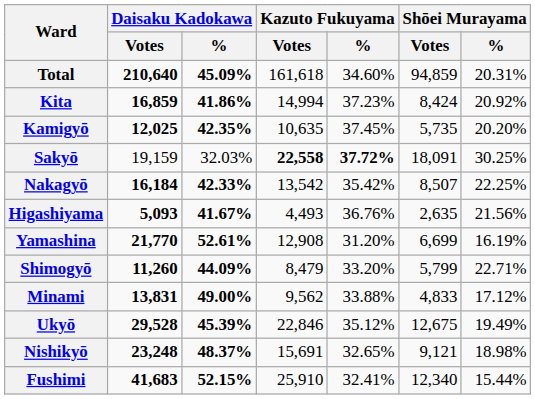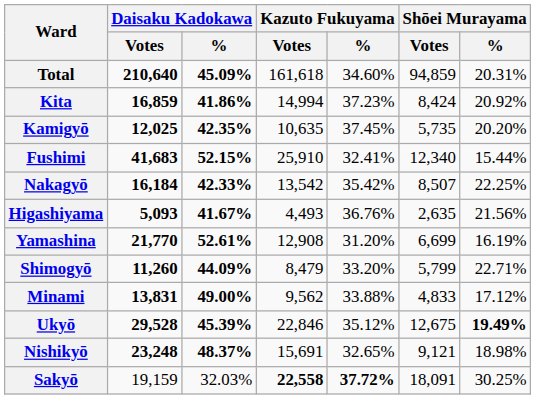 <table class="wikitable sortable mw-collapsible" style="text-align:right; font-size:85%">
 <tr>
 <th rowspan="2">Ward</th>
 <th colspan="2"><a href='#'>Daisaku Kadokawa</a></th>
 <th colspan="2">Kazuto Fukuyama</th>
 <th colspan="2">Shōei Murayama</th>
 </tr>
 <tr>
 <th>Votes</th>
 <th>%</th>
 <th>Votes</th>
 <th>%</th>
 <th>Votes</th>
 <th>%</th>
 </tr>
 <tr>
 <th>Total</th>
 <td><strong>210,640</strong></td>
 <td><strong>45.09%</strong></td>
 <td>161,618</td>
 <td>34.60%</td>
 <td>94,859</td>
 <td>20.31%</td>
 </tr>
 <tr>
 <th><a href='#'>Kita</a></th>
 <td><strong>16,859</strong></td>
 <td><strong>41.86%</strong></td>
 <td>14,994</td>
 <td>37.23%</td>
 <td>8,424</td>
 <td>20.92%</td>
 </tr>
 <tr>
 <th><a href='#'>Kamigyō</a></th>
 <td><strong>12,025</strong></td>
 <td><strong>42.35%</strong></td>
 <td>10,635</td>
 <td>37.45%</td>
 <td>5,735</td>
 <td>20.20%</td>
 </tr>
 <tr>
-<th><a href='#'>Sakyō</a></th>
-<td>19,159</td>
-<td>32.03%</td>
-<td><strong>22,558</strong></td>
-<td><strong>37.72%</strong></td>
-<td>18,091</td>
-<td>30.25%</td>
+<th><a href='#'>Fushimi</a></th>
+<td><strong>41,683</strong></td>
+<td><strong>52.15%</strong></td>
+<td>25,910</td>
+<td>32.41%</td>
+<td>12,340</td>
+<td>15.44%</td>
 </tr>
 <tr>
 <th><a href='#'>Nakagyō</a></th>
 <td><strong>16,184</strong></td>
 <td><strong>42.33%</strong></td>
 <td>13,542</td>
 <td>35.42%</td>
 <td>8,507</td>
 <td>22.25%</td>
 </tr>
 <tr>
 <th><a href='#'>Higashiyama</a></th>
 <td><strong>5,093</strong></td>
 <td><strong>41.67%</strong></td>
 <td>4,493</td>
 <td>36.76%</td>
 <td>2,635</td>
 <td>21.56%</td>
 </tr>
 <tr>
 <th><a href='#'>Yamashina</a></th>
 <td><strong>21,770</strong></td>
 <td><strong>52.61%</strong></td>
 <td>12,908</td>
 <td>31.20%</td>
 <td>6,699</td>
 <td>16.19%</td>
 </tr>
 <tr>
 <th><a href='#'>Shimogyō</a></th>
 <td><strong>11,260</strong></td>
 <td><strong>44.09%</strong></td>
 <td>8,479</td>
 <td>33.20%</td>
 <td>5,799</td>
 <td>22.71%</td>
 </tr>
 <tr>
 <th><a href='#'>Minami</a></th>
 <td><strong>13,831</strong></td>
 <td><strong>49.00%</strong></td>
 <td>9,562</td>
 <td>33.88%</td>
 <td>4,833</td>
 <td>17.12%</td>
 </tr>
 <tr>
 <th><a href='#'>Ukyō</a></th>
 <td><strong>29,528</strong></td>
 <td><strong>45.39%</strong></td>
 <td>22,846</td>
 <td>35.12%</td>
 <td>12,675</td>
-<td>19.49%</td>
+<td><strong>19.49%</strong></td>
 </tr>
 <tr>
 <th><a href='#'>Nishikyō</a></th>
 <td><strong>23,248</strong></td>
 <td><strong>48.37%</strong></td>
 <td>15,691</td>
 <td>32.65%</td>
 <td>9,121</td>
 <td>18.98%</td>
 </tr>
 <tr>
-<th><a href='#'>Fushimi</a></th>
-<td><strong>41,683</strong></td>
-<td><strong>52.15%</strong></td>
-<td>25,910</td>
-<td>32.41%</td>
-<td>12,340</td>
-<td>15.44%</td>
+<th><a href='#'>Sakyō</a></th>
+<td>19,159</td>
+<td>32.03%</td>
+<td><strong>22,558</strong></td>
+<td><strong>37.72%</strong></td>
+<td>18,091</td>
+<td>30.25%</td>
 </tr>
 </table>
